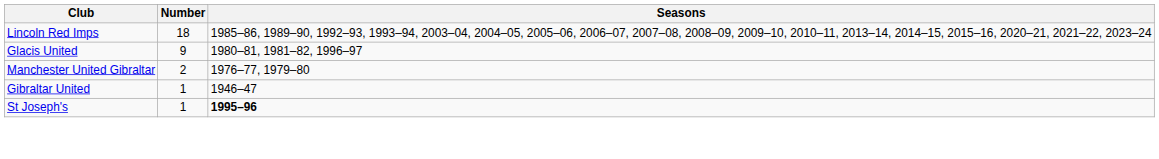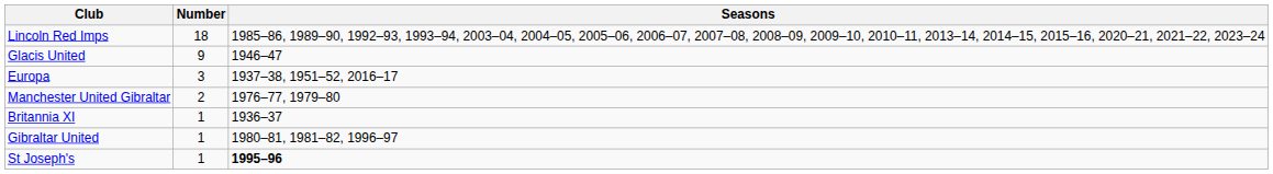 <table class="wikitable sortable">
 <tr>
 <th>Club</th>
 <th>Number</th>
 <th>Seasons</th>
 </tr>
 <tr>
 <td><a href='#'>Lincoln Red Imps</a></td>
 <td style="text-align:center">18</td>
 <td>1985–86, 1989–90, 1992–93, 1993–94, 2003–04, 2004–05, 2005–06, 2006–07, 2007–08, 2008–09, 2009–10, 2010–11, 2013–14, 2014–15, 2015–16, 2020–21, 2021–22, 2023–24</td>
 </tr>
 <tr>
 <td><a href='#'>Glacis United</a></td>
 <td style="text-align:center">9</td>
-<td>1980–81, 1981–82, 1996–97</td>
+<td>1946–47</td>
+</tr>
+<tr>
+<td><a href='#'>Europa</a></td>
+<td style="text-align:center">3</td>
+<td>1937–38, 1951–52, 2016–17</td>
 </tr>
 <tr>
 <td><a href='#'>Manchester United Gibraltar</a></td>
 <td style="text-align:center">2</td>
 <td>1976–77, 1979–80</td>
 </tr>
 <tr>
+<td><a href='#'>Britannia XI</a></td>
+<td style="text-align:center">1</td>
+<td>1936–37</td>
+</tr>
+<tr>
 <td><a href='#'>Gibraltar United</a></td>
 <td style="text-align:center">1</td>
-<td>1946–47</td>
+<td>1980–81, 1981–82, 1996–97</td>
 </tr>
 <tr>
 <td><a href='#'>St Joseph's</a></td>
 <td style="text-align:center">1</td>
 <td><strong>1995–96</strong></td>
 </tr>
 </table>
